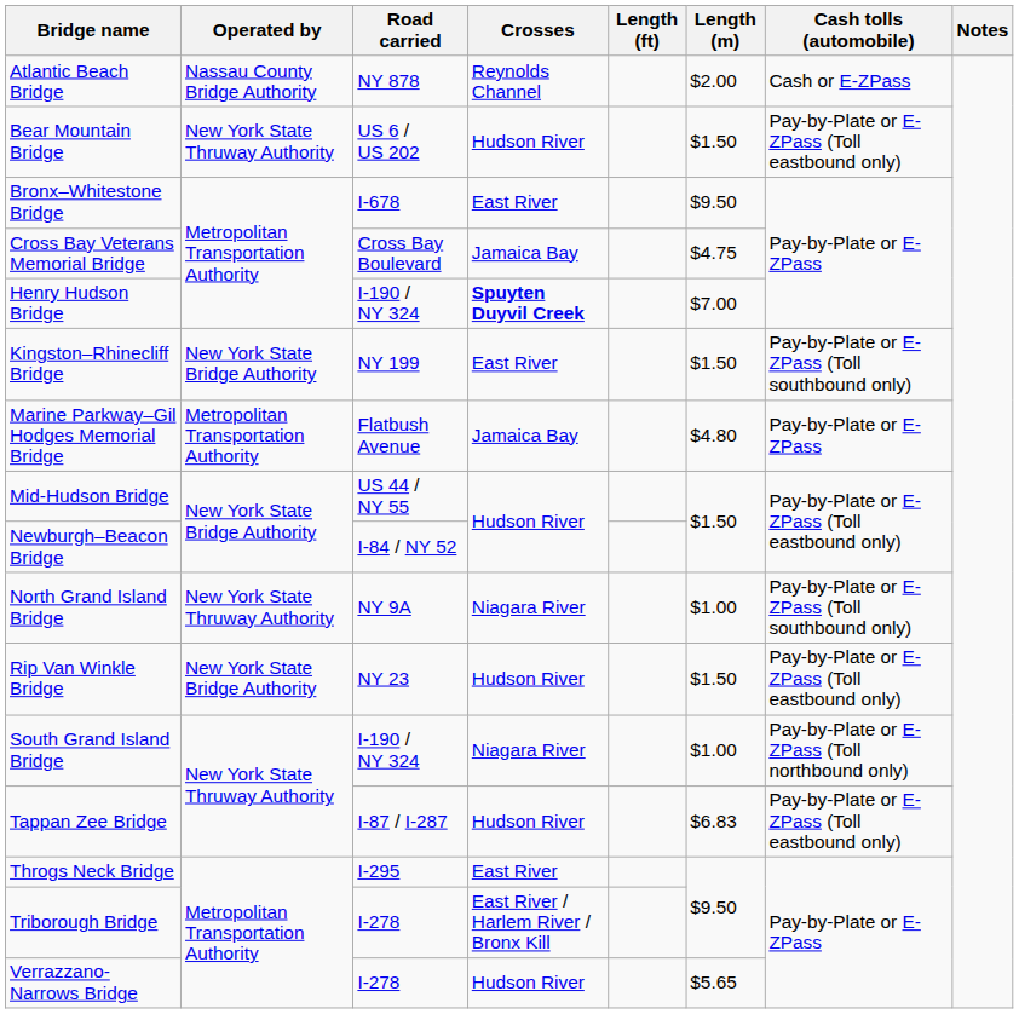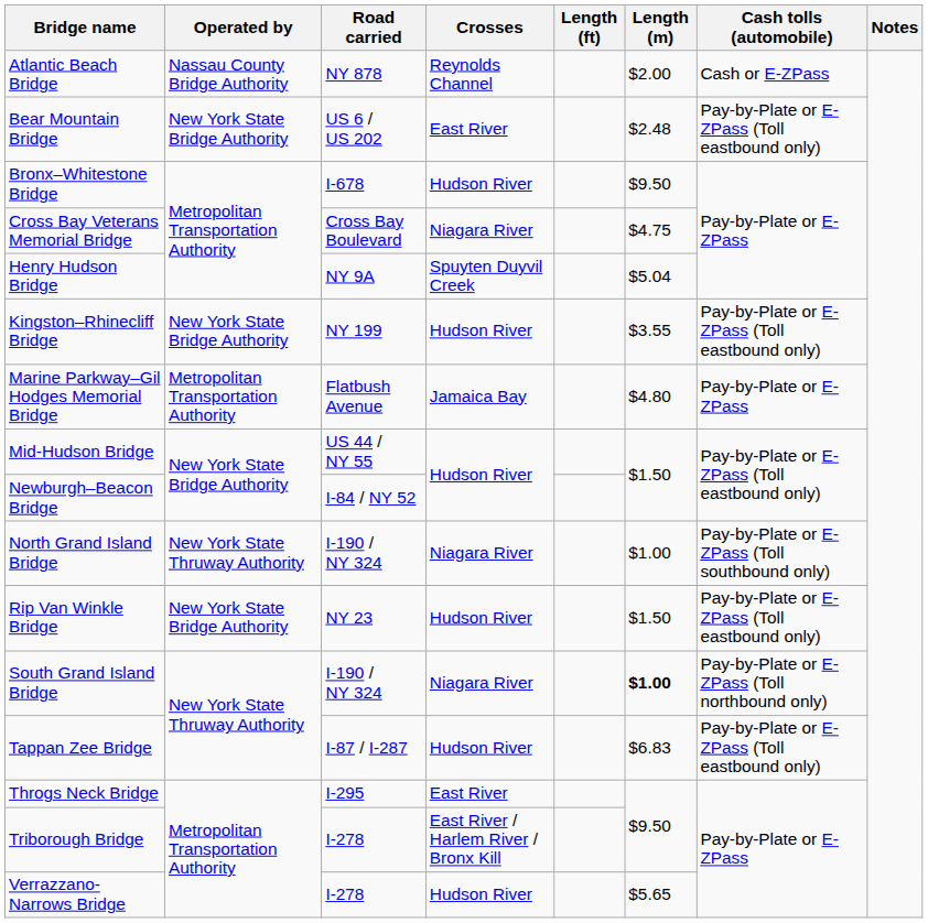 <table class=wikitable>
 <tr>
 <th scope=col>Bridge name</th>
 <th scope=col>Operated by</th>
 <th scope=col>Road carried</th>
 <th scope=col>Crosses</th>
 <th scope=col>Length (ft)</th>
 <th scope=col>Length (m)</th>
 <th scope=col>Cash tolls (automobile)</th>
 <th scope=col>Notes</th>
 </tr>
 <tr>
 <td><a href='#'>Atlantic Beach Bridge</a></td>
 <td><a href='#'>Nassau County Bridge Authority</a></td>
 <td><a href='#'>NY 878</a></td>
 <td><a href='#'>Reynolds Channel</a></td>
 <td></td>
 <td>$2.00</td>
 <td>Cash or <a href='#'>E-ZPass</a></td>
 </tr>
 <tr>
 <td><a href='#'>Bear Mountain Bridge</a></td>
-<td><a href='#'>New York State Thruway Authority</a></td>
+<td><a href='#'>New York State Bridge Authority</a></td>
 <td><a href='#'>US 6</a> / <a href='#'>US 202</a></td>
-<td><a href='#'>Hudson River</a></td>
+<td><a href='#'>East River</a></td>
 <td></td>
-<td>$1.50</td>
+<td>$2.48</td>
 <td>Pay-by-Plate or <a href='#'>E-ZPass</a> (Toll eastbound only)</td>
 </tr>
 <tr>
 <td><a href='#'>Bronx–Whitestone Bridge</a></td>
 <td rowspan="3"><a href='#'>Metropolitan Transportation Authority</a></td>
 <td><a href='#'>I-678</a></td>
-<td><a href='#'>East River</a></td>
+<td><a href='#'>Hudson River</a></td>
 <td></td>
 <td>$9.50</td>
 <td rowspan="3">Pay-by-Plate or <a href='#'>E-ZPass</a></td>
 </tr>
 <tr>
 <td><a href='#'>Cross Bay Veterans Memorial Bridge</a></td>
 <td><a href='#'>Cross Bay Boulevard</a></td>
-<td><a href='#'>Jamaica Bay</a></td>
+<td><a href='#'>Niagara River</a></td>
 <td></td>
 <td>$4.75</td>
 </tr>
 <tr>
 <td><a href='#'>Henry Hudson Bridge</a></td>
-<td><a href='#'>I-190</a> / <a href='#'>NY 324</a></td>
-<td><strong><a href='#'>Spuyten Duyvil Creek</a></strong></td>
+<td><a href='#'>NY 9A</a></td>
+<td><a href='#'>Spuyten Duyvil Creek</a></td>
 <td></td>
-<td>$7.00</td>
+<td>$5.04</td>
 </tr>
 <tr>
 <td><a href='#'>Kingston–Rhinecliff Bridge</a></td>
 <td><a href='#'>New York State Bridge Authority</a></td>
 <td><a href='#'>NY 199</a></td>
-<td><a href='#'>East River</a></td>
+<td><a href='#'>Hudson River</a></td>
 <td></td>
-<td>$1.50</td>
-<td>Pay-by-Plate or <a href='#'>E-ZPass</a> (Toll southbound only)</td>
+<td>$3.55</td>
+<td>Pay-by-Plate or <a href='#'>E-ZPass</a> (Toll eastbound only)</td>
 </tr>
 <tr>
 <td><a href='#'>Marine Parkway–Gil Hodges Memorial Bridge</a></td>
 <td><a href='#'>Metropolitan Transportation Authority</a></td>
 <td><a href='#'>Flatbush Avenue</a></td>
 <td><a href='#'>Jamaica Bay</a></td>
 <td></td>
 <td>$4.80</td>
 <td>Pay-by-Plate or <a href='#'>E-ZPass</a></td>
 </tr>
 <tr>
 <td><a href='#'>Mid-Hudson Bridge</a></td>
 <td rowspan="2"><a href='#'>New York State Bridge Authority</a></td>
 <td><a href='#'>US 44</a> / <a href='#'>NY 55</a></td>
 <td rowspan="2"><a href='#'>Hudson River</a></td>
 <td></td>
 <td rowspan="2">$1.50</td>
 <td rowspan="2">Pay-by-Plate or <a href='#'>E-ZPass</a> (Toll eastbound only)</td>
 </tr>
 <tr>
 <td><a href='#'>Newburgh–Beacon Bridge</a></td>
 <td><a href='#'>I-84</a> / <a href='#'>NY 52</a></td>
 <td></td>
 </tr>
 <tr>
 <td><a href='#'>North Grand Island Bridge</a></td>
 <td><a href='#'>New York State Thruway Authority</a></td>
-<td><a href='#'>NY 9A</a></td>
+<td><a href='#'>I-190</a> / <a href='#'>NY 324</a></td>
 <td><a href='#'>Niagara River</a></td>
 <td></td>
 <td>$1.00</td>
 <td>Pay-by-Plate or <a href='#'>E-ZPass</a> (Toll southbound only)</td>
 </tr>
 <tr>
 <td><a href='#'>Rip Van Winkle Bridge</a></td>
 <td><a href='#'>New York State Bridge Authority</a></td>
 <td><a href='#'>NY 23</a></td>
 <td><a href='#'>Hudson River</a></td>
 <td></td>
 <td>$1.50</td>
 <td>Pay-by-Plate or <a href='#'>E-ZPass</a>  (Toll eastbound only)</td>
 </tr>
 <tr>
 <td><a href='#'>South Grand Island Bridge</a></td>
 <td rowspan="2"><a href='#'>New York State Thruway Authority</a></td>
 <td><a href='#'>I-190</a> / <a href='#'>NY 324</a></td>
 <td><a href='#'>Niagara River</a></td>
 <td></td>
-<td>$1.00</td>
+<td><strong>$1.00</strong></td>
 <td>Pay-by-Plate or <a href='#'>E-ZPass</a> (Toll northbound only)</td>
 </tr>
 <tr>
 <td><a href='#'>Tappan Zee Bridge</a></td>
 <td><a href='#'>I-87</a> / <a href='#'>I-287</a></td>
 <td><a href='#'>Hudson River</a></td>
 <td></td>
 <td>$6.83</td>
 <td>Pay-by-Plate or <a href='#'>E-ZPass</a> (Toll eastbound only)</td>
 </tr>
 <tr>
 <td><a href='#'>Throgs Neck Bridge</a></td>
 <td rowspan="3"><a href='#'>Metropolitan Transportation Authority</a></td>
 <td><a href='#'>I-295</a></td>
 <td><a href='#'>East River</a></td>
 <td></td>
 <td rowspan="2">$9.50</td>
 <td rowspan="3">Pay-by-Plate or <a href='#'>E-ZPass</a></td>
 </tr>
 <tr>
 <td><a href='#'>Triborough Bridge</a></td>
 <td><a href='#'>I-278</a></td>
 <td><a href='#'>East River</a> / <a href='#'>Harlem River</a> / <a href='#'>Bronx Kill</a></td>
 <td></td>
 </tr>
 <tr>
 <td><a href='#'>Verrazzano-Narrows Bridge</a></td>
 <td><a href='#'>I-278</a></td>
 <td><a href='#'>Hudson River</a></td>
 <td></td>
 <td>$5.65</td>
 </tr>
 </table>
